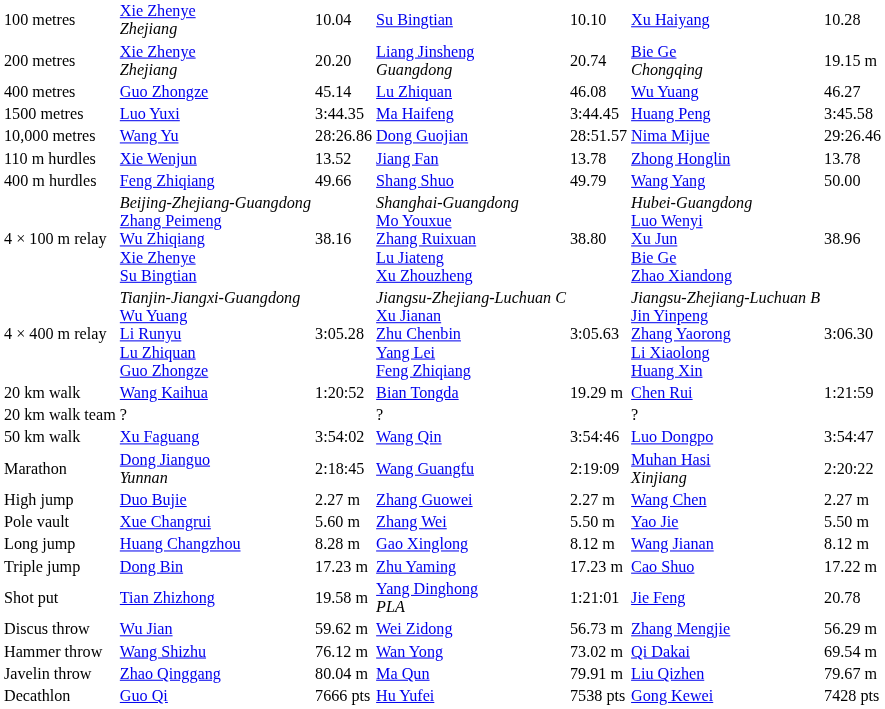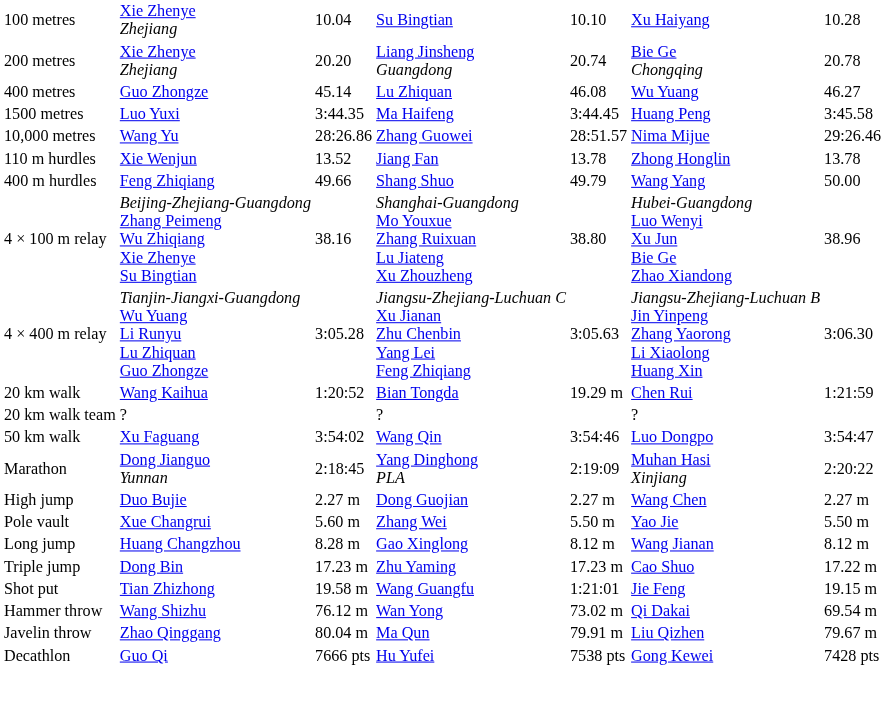 <table>
 <tr>
 <td>100 metres</td>
 <td><a href='#'>Xie Zhenye</a><br><em>Zhejiang</em></td>
 <td>10.04</td>
 <td><a href='#'>Su Bingtian</a></td>
 <td>10.10</td>
 <td><a href='#'>Xu Haiyang</a></td>
 <td>10.28</td>
 </tr>
 <tr>
 <td>200 metres</td>
 <td><a href='#'>Xie Zhenye</a><br><em>Zhejiang</em></td>
 <td>20.20</td>
 <td><a href='#'>Liang Jinsheng</a><br><em>Guangdong</em></td>
 <td>20.74</td>
 <td><a href='#'>Bie Ge</a><br><em>Chongqing</em></td>
-<td>19.15 m</td>
+<td>20.78</td>
 </tr>
 <tr>
 <td>400 metres</td>
 <td><a href='#'>Guo Zhongze</a></td>
 <td>45.14 </td>
 <td><a href='#'>Lu Zhiquan</a></td>
 <td>46.08</td>
 <td><a href='#'>Wu Yuang</a></td>
 <td>46.27</td>
 </tr>
 <tr>
 <td>1500 metres</td>
 <td><a href='#'>Luo Yuxi</a></td>
 <td>3:44.35</td>
 <td><a href='#'>Ma Haifeng</a></td>
 <td>3:44.45</td>
 <td><a href='#'>Huang Peng</a></td>
 <td>3:45.58</td>
 </tr>
 <tr>
 <td>10,000 metres</td>
 <td><a href='#'>Wang Yu</a></td>
 <td>28:26.86</td>
-<td><a href='#'>Dong Guojian</a></td>
+<td><a href='#'>Zhang Guowei</a></td>
 <td>28:51.57</td>
 <td><a href='#'>Nima Mijue</a></td>
 <td>29:26.46</td>
 </tr>
 <tr>
 <td>110 m hurdles</td>
 <td><a href='#'>Xie Wenjun</a></td>
 <td>13.52</td>
 <td><a href='#'>Jiang Fan</a></td>
 <td>13.78</td>
 <td><a href='#'>Zhong Honglin</a></td>
 <td>13.78</td>
 </tr>
 <tr>
 <td>400 m hurdles</td>
 <td><a href='#'>Feng Zhiqiang</a></td>
 <td>49.66</td>
 <td><a href='#'>Shang Shuo</a></td>
 <td>49.79</td>
 <td><a href='#'>Wang Yang</a></td>
 <td>50.00</td>
 </tr>
 <tr>
 <td>4 × 100 m relay</td>
 <td><em>Beijing-Zhejiang-Guangdong</em><br><a href='#'>Zhang Peimeng</a><br><a href='#'>Wu Zhiqiang</a><br><a href='#'>Xie Zhenye</a><br><a href='#'>Su Bingtian</a></td>
 <td>38.16</td>
 <td><em>Shanghai-Guangdong</em><br><a href='#'>Mo Youxue</a><br><a href='#'>Zhang Ruixuan</a><br><a href='#'>Lu Jiateng</a><br><a href='#'>Xu Zhouzheng</a></td>
 <td>38.80</td>
 <td><em>Hubei-Guangdong</em><br><a href='#'>Luo Wenyi</a><br><a href='#'>Xu Jun</a><br><a href='#'>Bie Ge</a><br><a href='#'>Zhao Xiandong</a></td>
 <td>38.96</td>
 </tr>
 <tr>
 <td>4 × 400 m relay</td>
 <td><em>Tianjin-Jiangxi-Guangdong</em><br><a href='#'>Wu Yuang</a><br><a href='#'>Li Runyu</a><br><a href='#'>Lu Zhiquan</a><br><a href='#'>Guo Zhongze</a></td>
 <td>3:05.28</td>
 <td><em>Jiangsu-Zhejiang-Luchuan C</em><br><a href='#'>Xu Jianan</a><br><a href='#'>Zhu Chenbin</a><br><a href='#'>Yang Lei</a><br><a href='#'>Feng Zhiqiang</a></td>
 <td>3:05.63</td>
 <td><em>Jiangsu-Zhejiang-Luchuan B</em><br><a href='#'>Jin Yinpeng</a><br><a href='#'>Zhang Yaorong</a><br><a href='#'>Li Xiaolong</a><br><a href='#'>Huang Xin</a></td>
 <td>3:06.30</td>
 </tr>
 <tr>
 <td>20 km walk</td>
 <td><a href='#'>Wang Kaihua</a></td>
 <td>1:20:52</td>
 <td><a href='#'>Bian Tongda</a></td>
 <td>19.29 m</td>
 <td><a href='#'>Chen Rui</a></td>
 <td>1:21:59</td>
 </tr>
 <tr>
 <td>20 km walk team</td>
 <td>?</td>
 <td></td>
 <td>?</td>
 <td></td>
 <td>?</td>
 <td></td>
 </tr>
 <tr>
 <td>50 km walk</td>
 <td><a href='#'>Xu Faguang</a></td>
 <td>3:54:02</td>
 <td><a href='#'>Wang Qin</a></td>
 <td>3:54:46</td>
 <td><a href='#'>Luo Dongpo</a></td>
 <td>3:54:47</td>
 </tr>
 <tr>
 <td>Marathon</td>
 <td><a href='#'>Dong Jianguo</a><br><em>Yunnan</em></td>
 <td>2:18:45</td>
-<td><a href='#'>Wang Guangfu</a></td>
+<td><a href='#'>Yang Dinghong</a><br><em>PLA</em></td>
 <td>2:19:09</td>
 <td><a href='#'>Muhan Hasi</a><br><em>Xinjiang</em></td>
 <td>2:20:22</td>
 </tr>
 <tr>
 <td>High jump</td>
 <td><a href='#'>Duo Bujie</a></td>
 <td>2.27 m</td>
-<td><a href='#'>Zhang Guowei</a></td>
+<td><a href='#'>Dong Guojian</a></td>
 <td>2.27 m</td>
 <td><a href='#'>Wang Chen</a></td>
 <td>2.27 m</td>
 </tr>
 <tr>
 <td>Pole vault</td>
 <td><a href='#'>Xue Changrui</a></td>
 <td>5.60 m</td>
 <td><a href='#'>Zhang Wei</a></td>
 <td>5.50 m</td>
 <td><a href='#'>Yao Jie</a></td>
 <td>5.50 m</td>
 </tr>
 <tr>
 <td>Long jump</td>
 <td><a href='#'>Huang Changzhou</a></td>
 <td>8.28 m</td>
 <td><a href='#'>Gao Xinglong</a></td>
 <td>8.12 m</td>
 <td><a href='#'>Wang Jianan</a></td>
 <td>8.12 m</td>
 </tr>
 <tr>
 <td>Triple jump</td>
 <td><a href='#'>Dong Bin</a></td>
 <td>17.23 m</td>
 <td><a href='#'>Zhu Yaming</a></td>
 <td>17.23 m</td>
 <td><a href='#'>Cao Shuo</a></td>
 <td>17.22 m</td>
 </tr>
 <tr>
 <td>Shot put</td>
 <td><a href='#'>Tian Zhizhong</a></td>
 <td>19.58 m</td>
-<td><a href='#'>Yang Dinghong</a><br><em>PLA</em></td>
+<td><a href='#'>Wang Guangfu</a></td>
 <td>1:21:01</td>
 <td><a href='#'>Jie Feng</a></td>
-<td>20.78</td>
-</tr>
-<tr>
-<td>Discus throw</td>
-<td><a href='#'>Wu Jian</a></td>
-<td>59.62 m</td>
-<td><a href='#'>Wei Zidong</a></td>
-<td>56.73 m</td>
-<td><a href='#'>Zhang Mengjie</a></td>
-<td>56.29 m</td>
+<td>19.15 m</td>
 </tr>
 <tr>
 <td>Hammer throw</td>
 <td><a href='#'>Wang Shizhu</a></td>
 <td>76.12 m</td>
 <td><a href='#'>Wan Yong</a></td>
 <td>73.02 m</td>
 <td><a href='#'>Qi Dakai</a></td>
 <td>69.54 m</td>
 </tr>
 <tr>
 <td>Javelin throw</td>
 <td><a href='#'>Zhao Qinggang</a></td>
 <td>80.04 m</td>
 <td><a href='#'>Ma Qun</a></td>
 <td>79.91 m</td>
 <td><a href='#'>Liu Qizhen</a></td>
 <td>79.67 m</td>
 </tr>
 <tr>
 <td>Decathlon</td>
 <td><a href='#'>Guo Qi</a></td>
 <td>7666 pts</td>
 <td><a href='#'>Hu Yufei</a></td>
 <td>7538 pts</td>
 <td><a href='#'>Gong Kewei</a></td>
 <td>7428 pts</td>
 </tr>
 </table>
